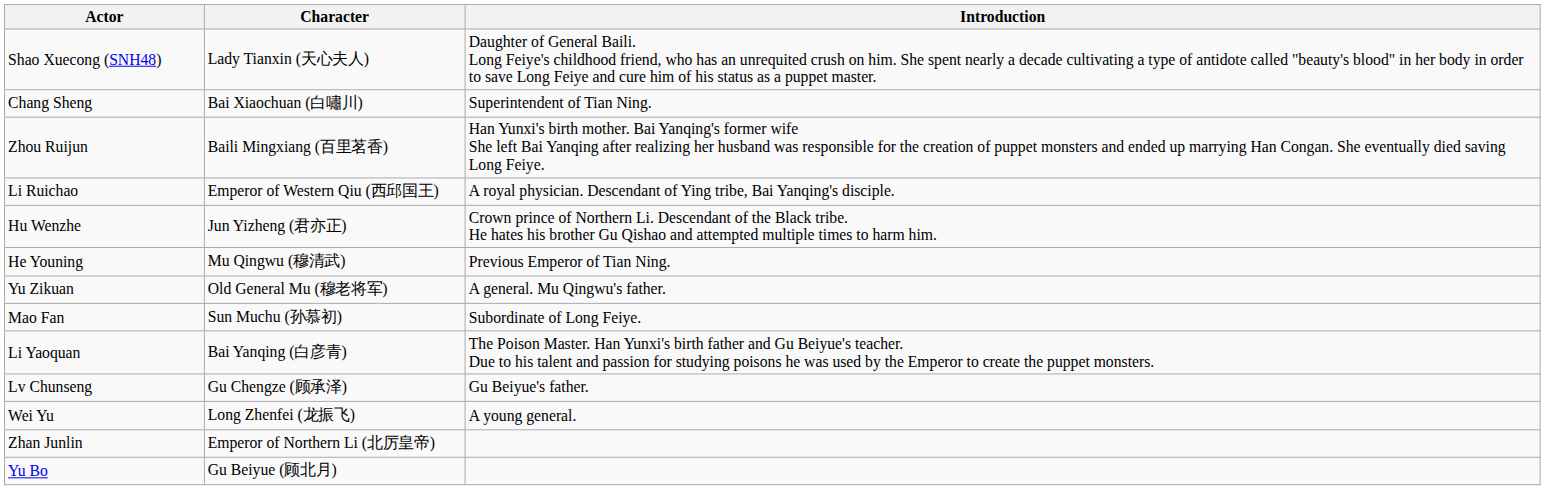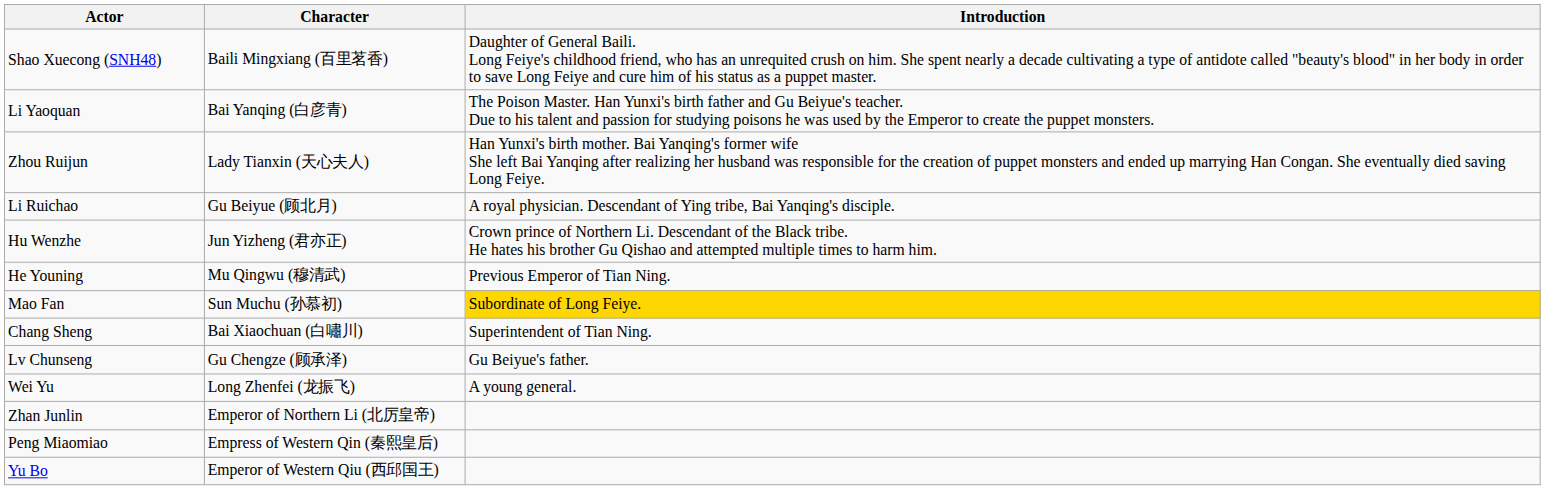 <table class="wikitable">
 <tr>
 <th style="width:13%">Actor</th>
 <th style="width:17%">Character</th>
 <th>Introduction</th>
 </tr>
 <tr>
 <td>Shao Xuecong (<a href='#'>SNH48</a>)</td>
-<td>Lady Tianxin (天心夫人)</td>
+<td>Baili Mingxiang (百里茗香)</td>
 <td>Daughter of General Baili. <br> Long Feiye's childhood friend, who has an unrequited crush on him. She spent nearly a decade cultivating a type of antidote called "beauty's blood" in her body in order to save Long Feiye and cure him of his status as a puppet master.</td>
 </tr>
 <tr>
-<td>Chang Sheng</td>
-<td>Bai Xiaochuan (白嘯川)</td>
-<td>Superintendent of Tian Ning.</td>
+<td>Li Yaoquan</td>
+<td>Bai Yanqing (白彦青)</td>
+<td>The Poison Master. Han Yunxi's birth father and Gu Beiyue's teacher.<br> Due to his talent and passion for studying poisons he was used by the Emperor to create the puppet monsters.</td>
 </tr>
 <tr>
 <td>Zhou Ruijun</td>
-<td>Baili Mingxiang (百里茗香)</td>
+<td>Lady Tianxin (天心夫人)</td>
 <td>Han Yunxi's birth mother. Bai Yanqing's former wife <br> She left Bai Yanqing after realizing her husband was responsible for the creation of puppet monsters and ended up marrying Han Congan. She eventually died saving Long Feiye.</td>
 </tr>
 <tr>
 <td>Li Ruichao</td>
-<td>Emperor of Western Qiu (西邱国王)</td>
+<td>Gu Beiyue (顾北月)</td>
 <td>A royal physician. Descendant of Ying tribe, Bai Yanqing's disciple.</td>
 </tr>
 <tr>
 <td>Hu Wenzhe</td>
 <td>Jun Yizheng (君亦正)</td>
 <td>Crown prince of Northern Li. Descendant of the Black tribe. <br> He hates his brother Gu Qishao and attempted multiple times to harm him.</td>
 </tr>
 <tr>
 <td>He Youning</td>
 <td>Mu Qingwu (穆清武)</td>
 <td>Previous Emperor of Tian Ning.</td>
 </tr>
 <tr>
-<td>Yu Zikuan</td>
-<td>Old General Mu (穆老将军)</td>
-<td>A general. Mu Qingwu's father.</td>
+<td>Mao Fan</td>
+<td>Sun Muchu (孙慕初)</td>
+<td style="background: gold;">Subordinate of Long Feiye.</td>
 </tr>
 <tr>
-<td>Mao Fan</td>
-<td>Sun Muchu (孙慕初)</td>
-<td>Subordinate of Long Feiye.</td>
-</tr>
-<tr>
-<td>Li Yaoquan</td>
-<td>Bai Yanqing (白彦青)</td>
-<td>The Poison Master. Han Yunxi's birth father and Gu Beiyue's teacher.<br> Due to his talent and passion for studying poisons he was used by the Emperor to create the puppet monsters.</td>
+<td>Chang Sheng</td>
+<td>Bai Xiaochuan (白嘯川)</td>
+<td>Superintendent of Tian Ning.</td>
 </tr>
 <tr>
 <td>Lv Chunseng</td>
 <td>Gu Chengze (顾承泽)</td>
 <td>Gu Beiyue's father.</td>
 </tr>
 <tr>
 <td>Wei Yu</td>
 <td>Long Zhenfei (龙振飞)</td>
 <td>A young general.</td>
 </tr>
 <tr>
 <td>Zhan Junlin</td>
 <td>Emperor of Northern Li (北厉皇帝)</td>
 <td></td>
 </tr>
 <tr>
+<td>Peng Miaomiao</td>
+<td>Empress of  Western Qin (秦熙皇后)</td>
+<td></td>
+</tr>
+<tr>
 <td><a href='#'>Yu Bo</a></td>
-<td>Gu Beiyue (顾北月)</td>
+<td>Emperor of Western Qiu (西邱国王)</td>
 <td></td>
 </tr>
 </table>
